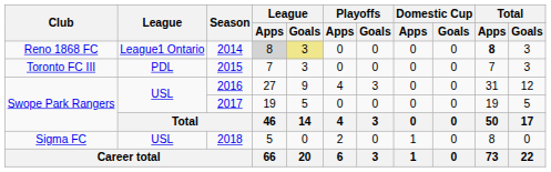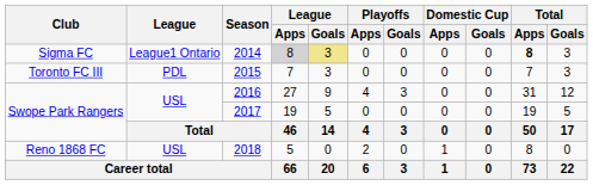 <table class="wikitable" style="text-align:center">
 <tr>
 <th rowspan="2">Club</th>
 <th rowspan="2">League</th>
 <th rowspan="2">Season</th>
 <th colspan="2">League</th>
 <th colspan="2">Playoffs</th>
 <th colspan="2">Domestic Cup</th>
 <th colspan="2">Total</th>
 </tr>
 <tr>
 <th>Apps</th>
 <th>Goals</th>
 <th>Apps</th>
 <th>Goals</th>
 <th>Apps</th>
 <th>Goals</th>
 <th>Apps</th>
 <th>Goals</th>
 </tr>
 <tr>
-<td><a href='#'>Reno 1868 FC</a></td>
+<td><a href='#'>Sigma FC</a></td>
 <td><a href='#'>League1 Ontario</a></td>
 <td><a href='#'>2014</a></td>
 <td style="background: lightgrey;">8</td>
 <td style="background: khaki;">3</td>
 <td>0</td>
 <td>0</td>
 <td>0</td>
 <td>0</td>
 <td><strong>8</strong></td>
 <td>3</td>
 </tr>
 <tr>
 <td><a href='#'>Toronto FC III</a></td>
 <td><a href='#'>PDL</a></td>
 <td><a href='#'>2015</a></td>
 <td>7</td>
 <td>3</td>
 <td>0</td>
 <td>0</td>
 <td>0</td>
 <td>0</td>
 <td>7</td>
 <td>3</td>
 </tr>
 <tr>
 <td rowspan="3"><a href='#'>Swope Park Rangers</a></td>
 <td rowspan="2"><a href='#'>USL</a></td>
 <td><a href='#'>2016</a></td>
 <td>27</td>
 <td>9</td>
 <td>4</td>
 <td>3</td>
 <td>0</td>
 <td>0</td>
 <td>31</td>
 <td>12</td>
 </tr>
 <tr>
 <td><a href='#'>2017</a></td>
 <td>19</td>
 <td>5</td>
 <td>0</td>
 <td>0</td>
 <td>0</td>
 <td>0</td>
 <td>19</td>
 <td>5</td>
 </tr>
 <tr>
 <th colspan="2">Total</th>
 <th>46</th>
 <th>14</th>
 <th>4</th>
 <th>3</th>
 <th>0</th>
 <th>0</th>
 <th>50</th>
 <th>17</th>
 </tr>
 <tr>
-<td><a href='#'>Sigma FC</a></td>
+<td><a href='#'>Reno 1868 FC</a></td>
 <td><a href='#'>USL</a></td>
 <td><a href='#'>2018</a></td>
 <td>5</td>
 <td>0</td>
 <td>2</td>
 <td>0</td>
 <td>1</td>
 <td>0</td>
 <td>8</td>
 <td>0</td>
 </tr>
 <tr>
 <th colspan="3">Career total</th>
 <th>66</th>
 <th>20</th>
 <th>6</th>
 <th>3</th>
 <th>1</th>
 <th>0</th>
 <th>73</th>
 <th>22</th>
 </tr>
 </table>
